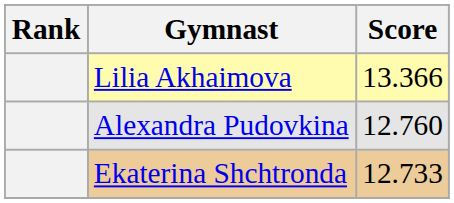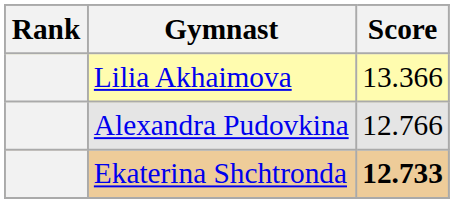 <table class="wikitable sortable" style="text-align:center; font-size:95%">
 <tr>
 <th scope=col>Rank</th>
 <th scope=col>Gymnast</th>
 <th scope=col>Score</th>
 </tr>
 <tr bgcolor=fffcaf>
 <th scope=row style="text-align:center"></th>
 <td align=left><a href='#'>Lilia Akhaimova</a></td>
 <td>13.366</td>
 </tr>
 <tr bgcolor=e5e5e5>
 <th scope=row style="text-align:center"></th>
 <td align=left><a href='#'>Alexandra Pudovkina</a></td>
-<td>12.760</td>
+<td>12.766</td>
 </tr>
 <tr bgcolor=eecc99>
 <th scope=row style="text-align:center"></th>
 <td align=left><a href='#'>Ekaterina Shchtronda</a></td>
-<td>12.733</td>
+<td><strong>12.733</strong></td>
 </tr>
 <tr>
 </tr>
 </table>
